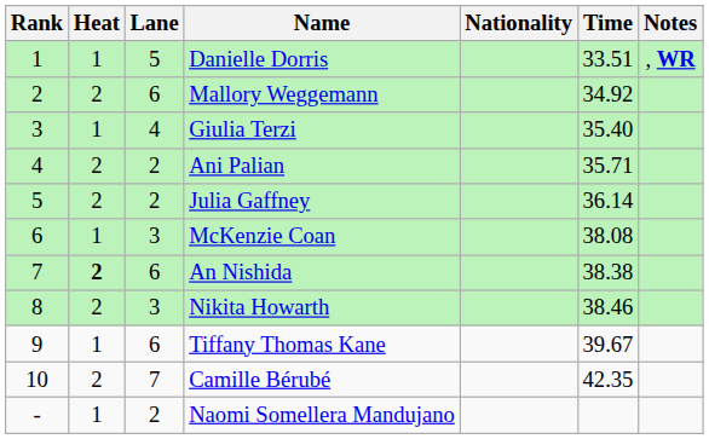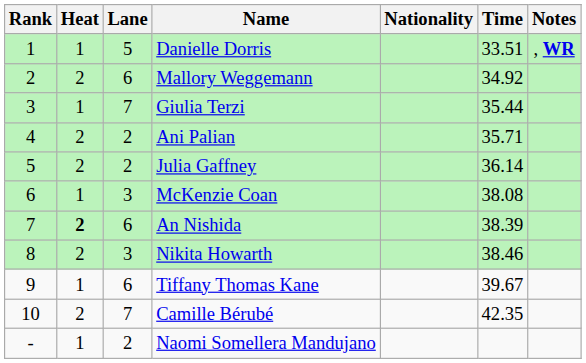 <table class="wikitable sortable" style="text-align:center">
 <tr>
 <th>Rank</th>
 <th>Heat</th>
 <th>Lane</th>
 <th>Name</th>
 <th>Nationality</th>
 <th>Time</th>
 <th>Notes</th>
 </tr>
 <tr bgcolor=bbf3bb>
 <td>1</td>
 <td>1</td>
 <td>5</td>
 <td align=left><a href='#'>Danielle Dorris</a></td>
 <td align=left></td>
 <td>33.51</td>
 <td>, <strong><a href='#'>WR</a></strong></td>
 </tr>
 <tr bgcolor=bbf3bb>
 <td>2</td>
 <td>2</td>
 <td>6</td>
 <td align=left><a href='#'>Mallory Weggemann</a></td>
 <td align=left></td>
 <td>34.92</td>
 <td></td>
 </tr>
 <tr bgcolor=bbf3bb>
 <td>3</td>
 <td>1</td>
-<td>4</td>
+<td>7</td>
 <td align=left><a href='#'>Giulia Terzi</a></td>
 <td align=left></td>
-<td>35.40</td>
+<td>35.44</td>
 <td></td>
 </tr>
 <tr bgcolor=bbf3bb>
 <td>4</td>
 <td>2</td>
 <td>2</td>
 <td align=left><a href='#'>Ani Palian</a></td>
 <td align=left></td>
 <td>35.71</td>
 <td></td>
 </tr>
 <tr bgcolor=bbf3bb>
 <td>5</td>
 <td>2</td>
 <td>2</td>
 <td align=left><a href='#'>Julia Gaffney</a></td>
 <td align=left></td>
 <td>36.14</td>
 <td></td>
 </tr>
 <tr bgcolor=bbf3bb>
 <td>6</td>
 <td>1</td>
 <td>3</td>
 <td align=left><a href='#'>McKenzie Coan</a></td>
 <td align=left></td>
 <td>38.08</td>
 <td></td>
 </tr>
 <tr bgcolor=bbf3bb>
 <td>7</td>
 <td><strong>2</strong></td>
 <td>6</td>
 <td align=left><a href='#'>An Nishida</a></td>
 <td align=left></td>
-<td>38.38</td>
+<td>38.39</td>
 <td></td>
 </tr>
 <tr bgcolor=bbf3bb>
 <td>8</td>
 <td>2</td>
 <td>3</td>
 <td align=left><a href='#'>Nikita Howarth</a></td>
 <td align=left></td>
 <td>38.46</td>
 <td></td>
 </tr>
 <tr>
 <td>9</td>
 <td>1</td>
 <td>6</td>
 <td align=left><a href='#'>Tiffany Thomas Kane</a></td>
 <td align=left></td>
 <td>39.67</td>
 <td></td>
 </tr>
 <tr>
 <td>10</td>
 <td>2</td>
 <td>7</td>
 <td align=left><a href='#'>Camille Bérubé</a></td>
 <td align=left></td>
 <td>42.35</td>
 <td></td>
 </tr>
 <tr>
 <td data-sort-value=11>-</td>
 <td>1</td>
 <td>2</td>
 <td align=left><a href='#'>Naomi Somellera Mandujano</a></td>
 <td align=left></td>
 <td data-sort-value=9:99.99></td>
 <td></td>
 </tr>
 </table>
